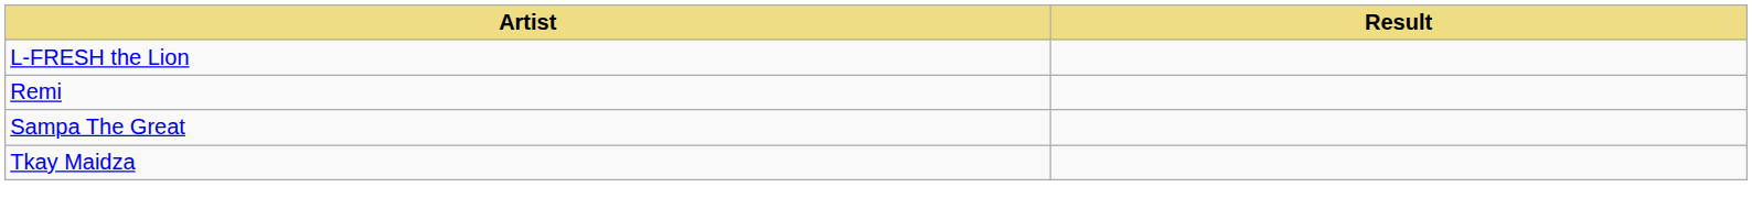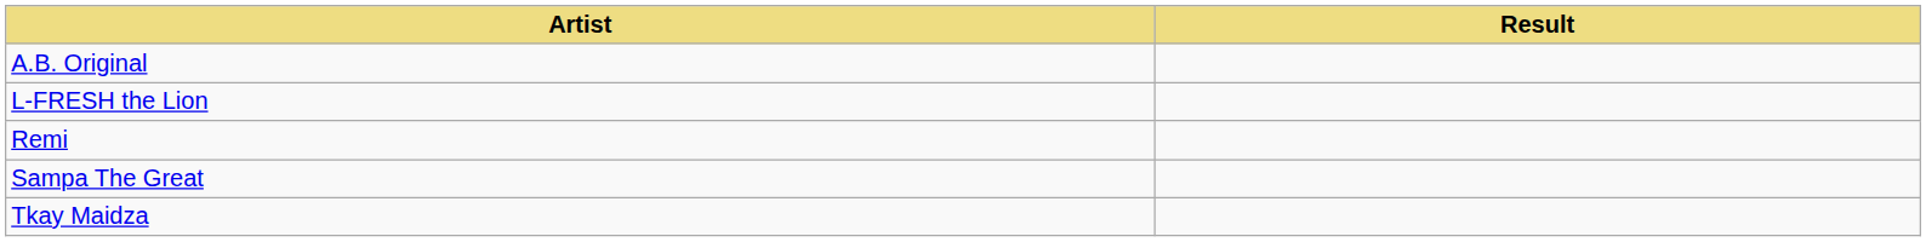 <table class="wikitable" width=100%>
 <tr>
 <th style="width:15%;background:#EEDD82;">Artist</th>
 <th style="width:10%;background:#EEDD82;">Result</th>
+</tr>
+<tr>
+<td><a href='#'>A.B. Original</a></td>
+<td></td>
 </tr>
 <tr>
 <td><a href='#'>L-FRESH the Lion</a></td>
 <td></td>
 </tr>
 <tr>
 <td><a href='#'>Remi</a></td>
 <td></td>
 </tr>
 <tr>
 <td><a href='#'>Sampa The Great</a></td>
 <td></td>
 </tr>
 <tr>
 <td><a href='#'>Tkay Maidza</a></td>
 <td></td>
 </tr>
 </table>
